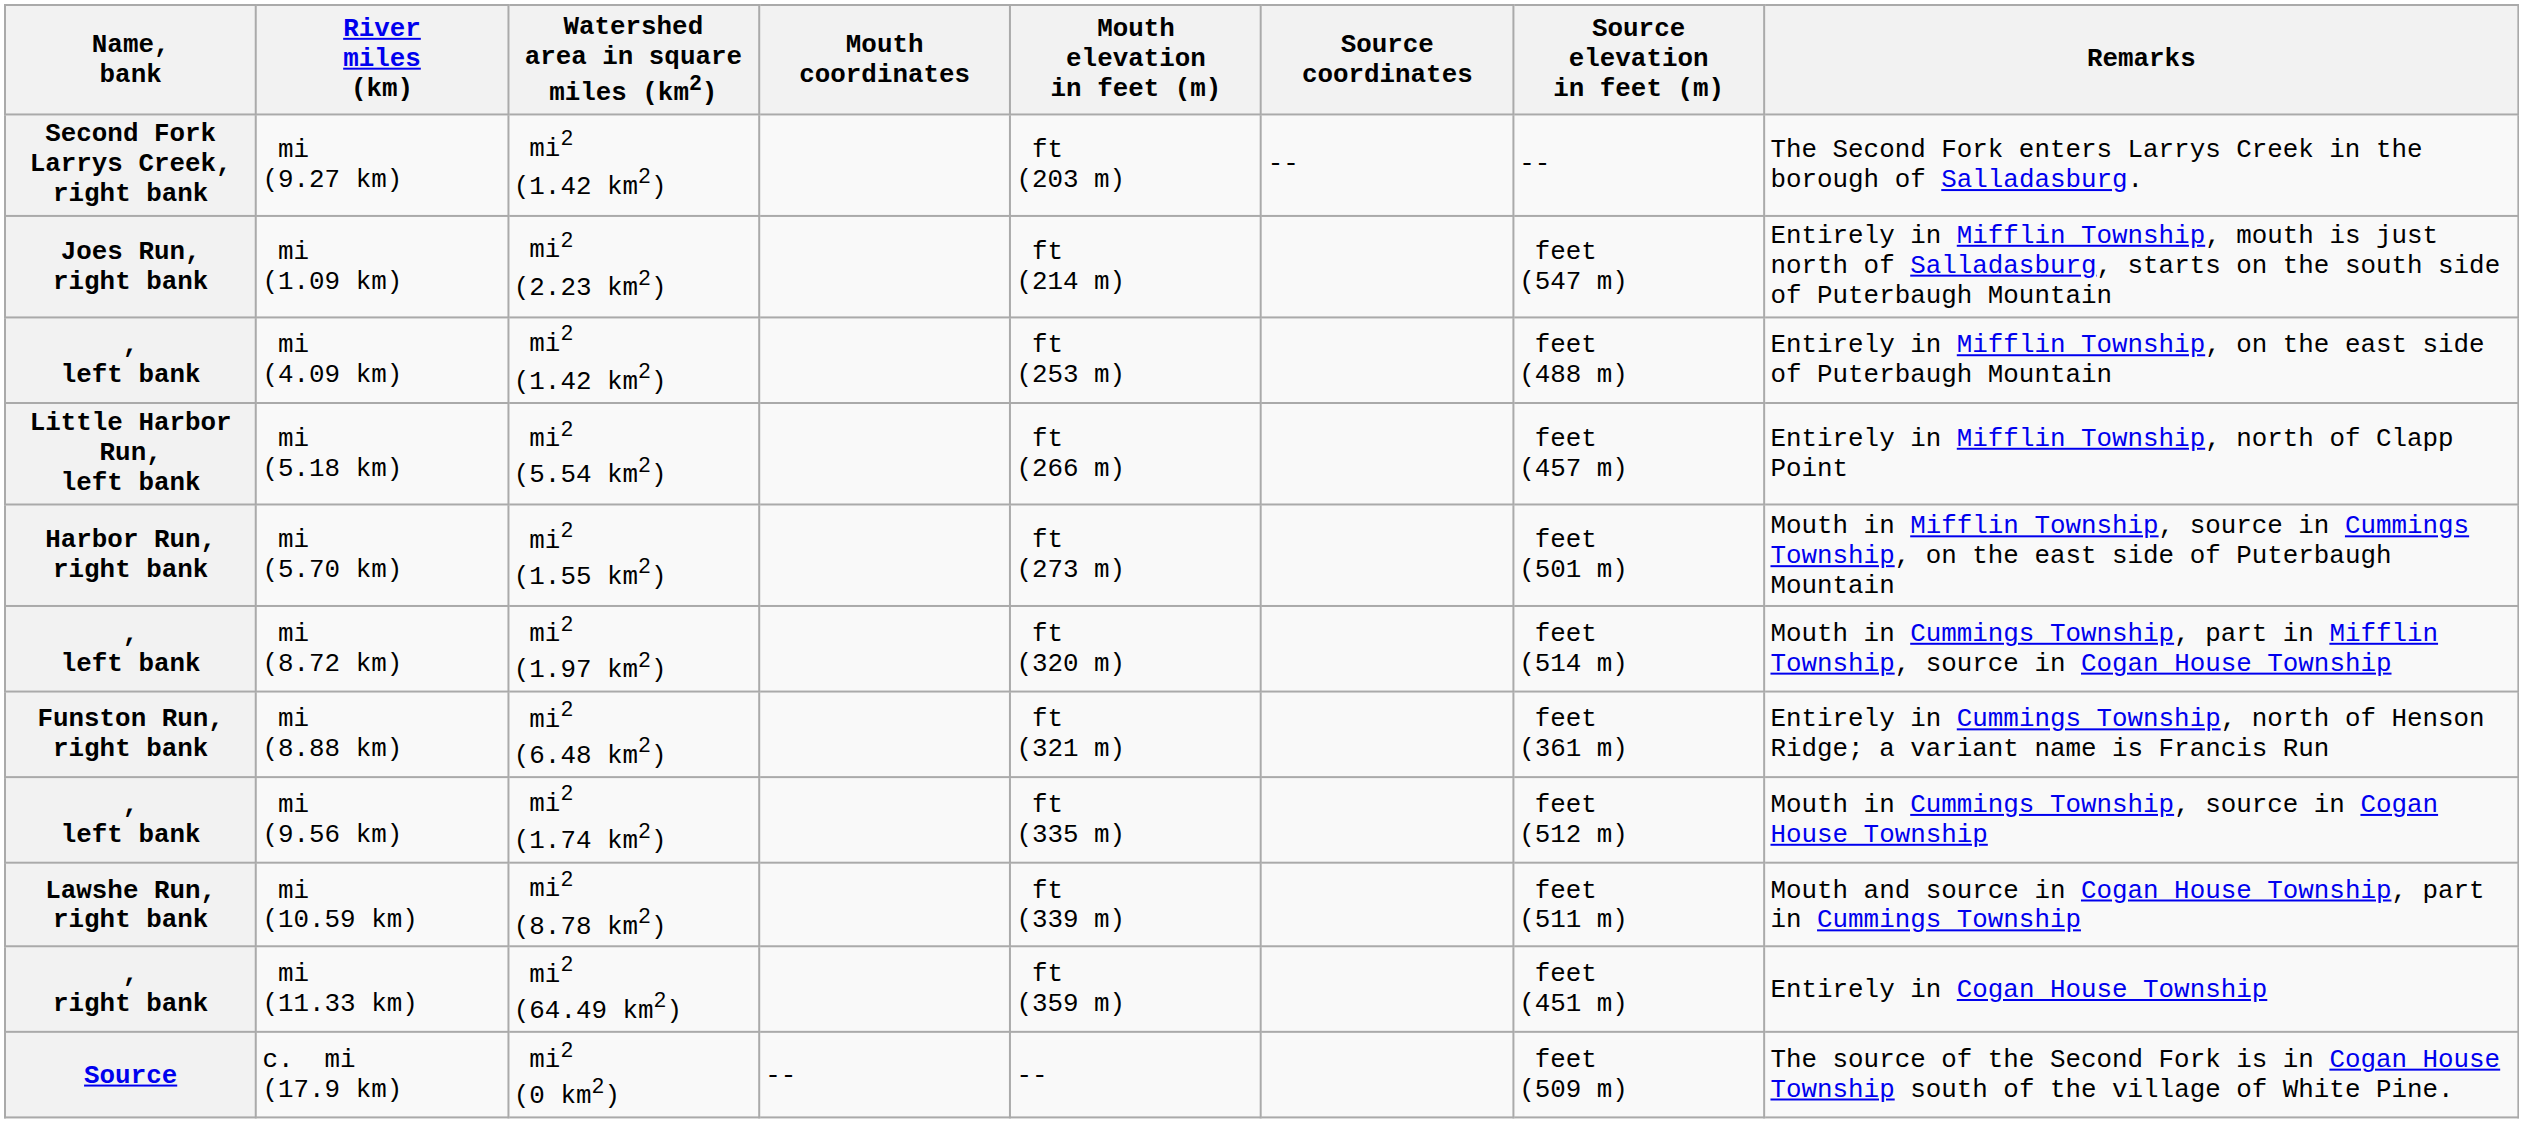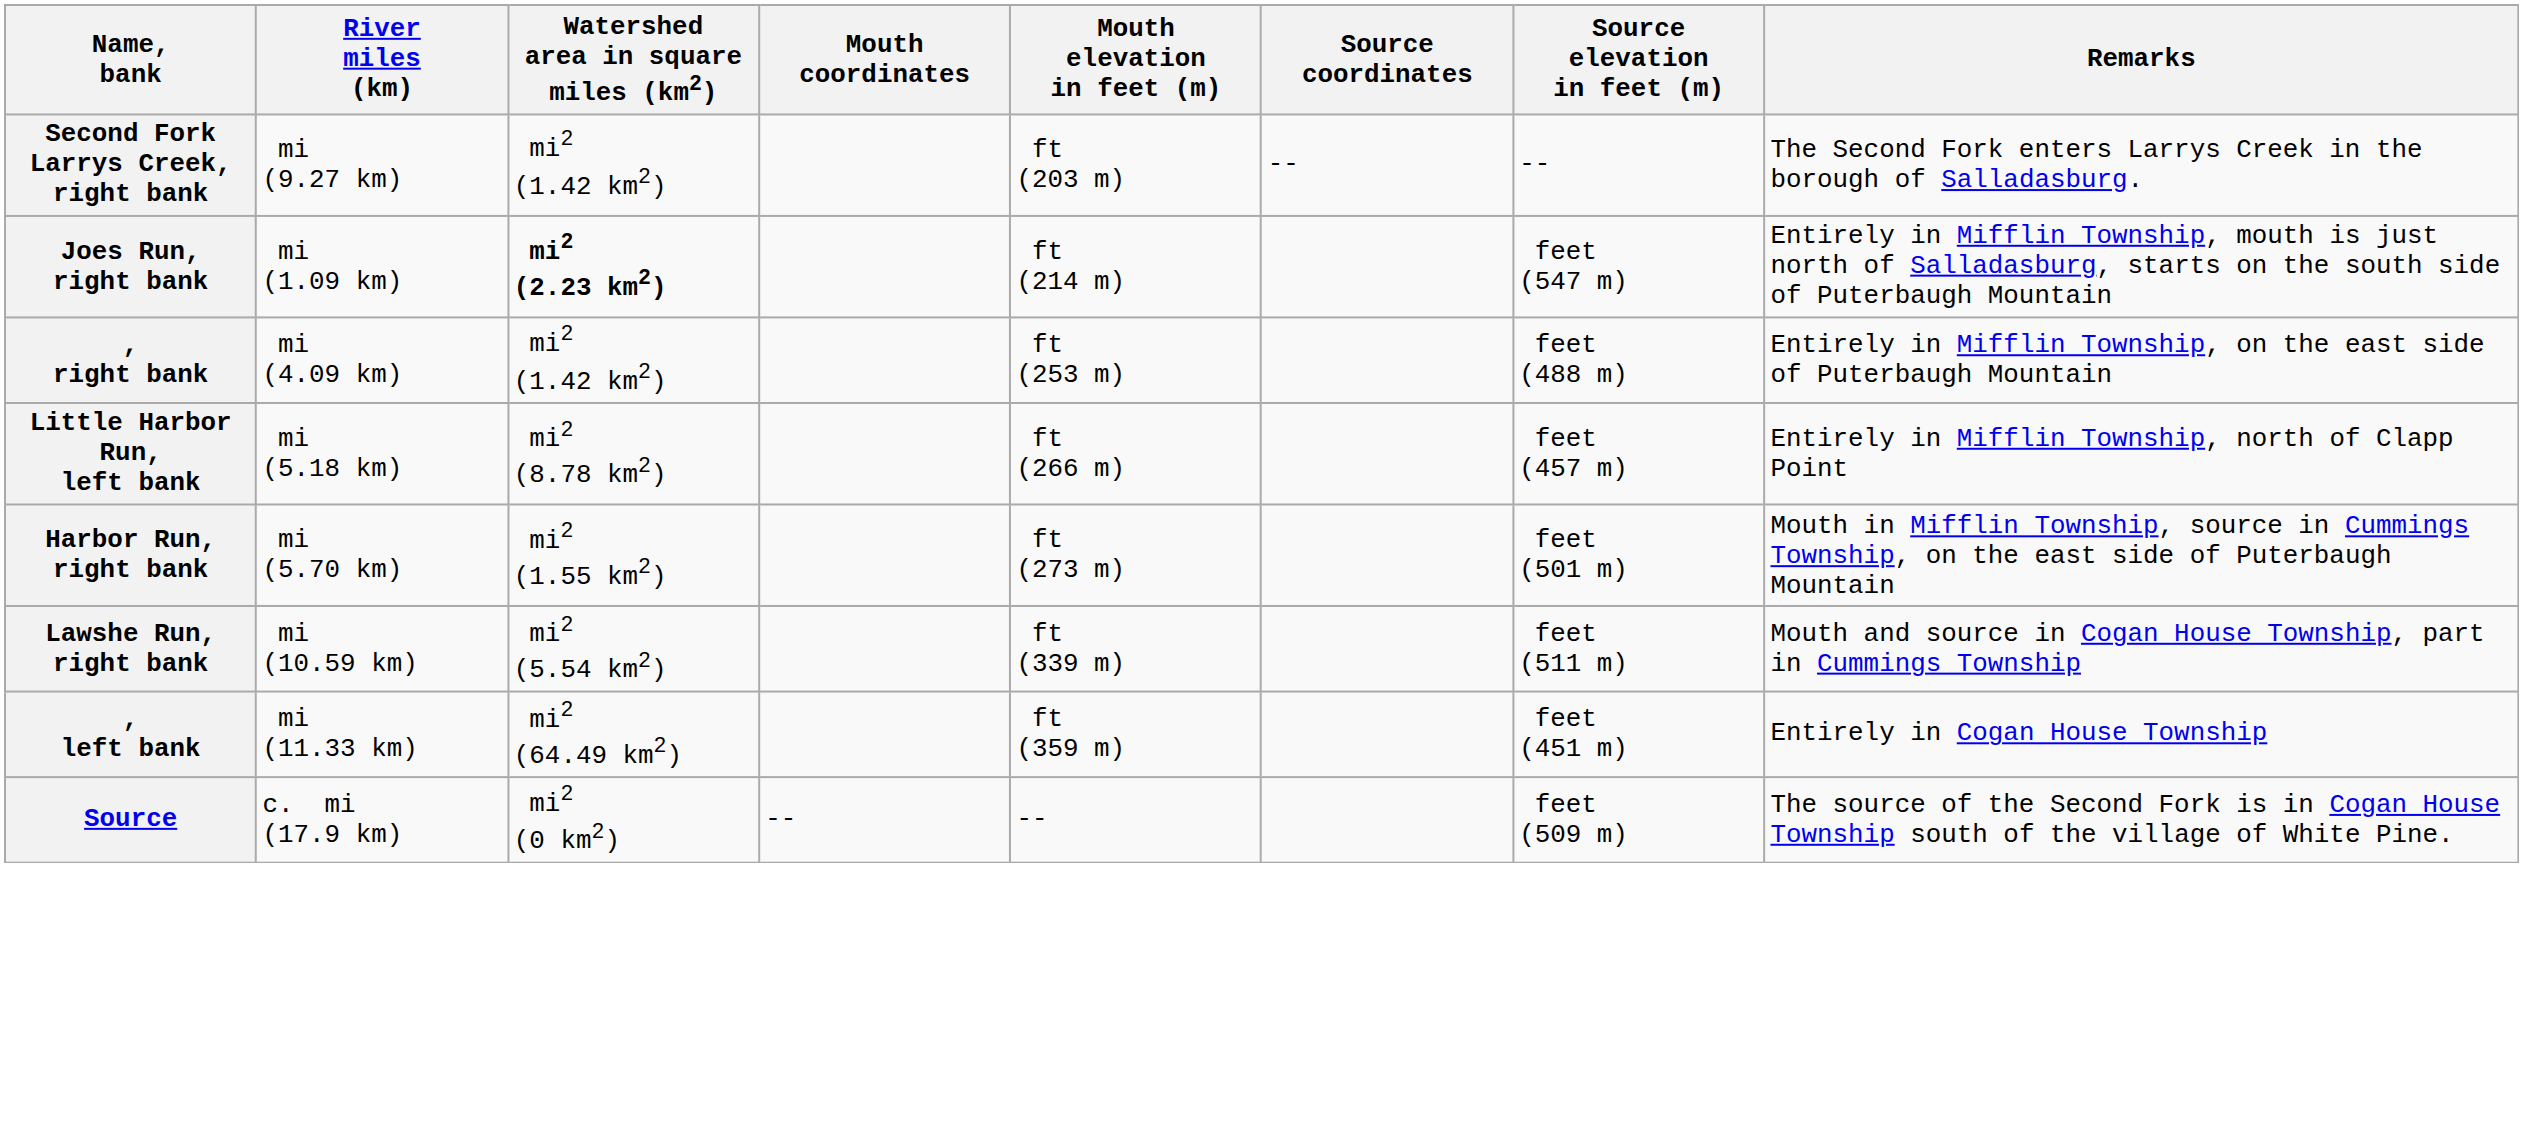 <table class="wikitable sortable" style="width:100%">
 <tr>
 <th width=10% scope="col">Name,<br> bank</th>
 <th width=10% scope="col"><a href='#'>River<br> miles</a><br> (km)</th>
 <th width=10% scope="col">Watershed<br>area in square<br> miles (km<sup>2</sup>)</th>
 <th width=10% scope="col">Mouth<br> coordinates</th>
 <th width=10% scope="col">Mouth<br> elevation<br> in feet (m)</th>
 <th width=10% scope="col">Source<br> coordinates</th>
 <th width=10% scope="col">Source<br> elevation<br> in feet (m)</th>
 <th width=30% class="unsortable" scope="col">Remarks</th>
 </tr>
 <tr ->
 <th scope="row">Second Fork<br>Larrys Creek,<br>right bank</th>
 <td> mi<br> (9.27 km)</td>
 <td> mi<sup>2</sup><br> (1.42 km<sup>2</sup>)</td>
 <td></td>
 <td> ft<br> (203 m)</td>
 <td>--</td>
 <td>--</td>
 <td>The Second Fork enters Larrys Creek in the borough of <a href='#'>Salladasburg</a>.</td>
 </tr>
 <tr ->
 <th scope="row">Joes Run,<br>right bank</th>
 <td> mi<br> (1.09 km)</td>
-<td> mi<sup>2</sup><br> (2.23 km<sup>2</sup>)</td>
+<td><strong> mi<sup>2</sup><br> (2.23 km<sup>2</sup>)</strong></td>
 <td></td>
 <td> ft<br> (214 m)</td>
 <td></td>
 <td> feet<br>(547 m)</td>
 <td>Entirely in <a href='#'>Mifflin Township</a>, mouth is just north of <a href='#'>Salladasburg</a>, starts on the south side of Puterbaugh Mountain</td>
 </tr>
 <tr ->
-<th scope="row">,<br>left bank</th>
+<th scope="row">,<br>right bank</th>
 <td> mi<br> (4.09 km)</td>
 <td> mi<sup>2</sup><br> (1.42 km<sup>2</sup>)</td>
 <td></td>
 <td> ft<br> (253 m)</td>
 <td></td>
 <td> feet<br>(488 m)</td>
 <td>Entirely in <a href='#'>Mifflin Township</a>, on the east side of Puterbaugh Mountain</td>
 </tr>
 <tr ->
 <th scope="row">Little Harbor Run,<br>left bank</th>
 <td> mi<br> (5.18 km)</td>
-<td> mi<sup>2</sup><br> (5.54 km<sup>2</sup>)</td>
+<td> mi<sup>2</sup><br> (8.78 km<sup>2</sup>)</td>
 <td></td>
 <td> ft<br> (266 m)</td>
 <td></td>
 <td> feet<br>(457 m)</td>
 <td>Entirely in <a href='#'>Mifflin Township</a>, north of Clapp Point</td>
 </tr>
 <tr ->
 <th scope="row">Harbor Run,<br>right bank</th>
 <td> mi<br> (5.70 km)</td>
 <td> mi<sup>2</sup><br> (1.55 km<sup>2</sup>)</td>
 <td></td>
 <td> ft<br> (273 m)</td>
 <td></td>
 <td> feet<br>(501 m)</td>
 <td>Mouth in <a href='#'>Mifflin Township</a>, source in <a href='#'>Cummings Township</a>, on the east side of Puterbaugh Mountain</td>
 </tr>
 <tr ->
-<th scope="row">,<br>left bank</th>
-<td> mi<br> (8.72 km)</td>
-<td> mi<sup>2</sup><br> (1.97 km<sup>2</sup>)</td>
-<td></td>
-<td> ft<br> (320 m)</td>
-<td></td>
-<td> feet<br>(514 m)</td>
-<td>Mouth in <a href='#'>Cummings Township</a>, part in <a href='#'>Mifflin Township</a>, source in <a href='#'>Cogan House Township</a></td>
-</tr>
-<tr ->
-<th scope="row">Funston Run,<br>right bank</th>
-<td> mi<br> (8.88 km)</td>
-<td> mi<sup>2</sup><br> (6.48 km<sup>2</sup>)</td>
-<td></td>
-<td> ft<br> (321 m)</td>
-<td></td>
-<td> feet<br>(361 m)</td>
-<td>Entirely in <a href='#'>Cummings Township</a>, north of Henson Ridge; a variant name is Francis Run</td>
-</tr>
-<tr ->
-<th scope="row">,<br>left bank</th>
-<td> mi<br> (9.56 km)</td>
-<td> mi<sup>2</sup><br> (1.74 km<sup>2</sup>)</td>
-<td></td>
-<td> ft<br> (335 m)</td>
-<td></td>
-<td> feet<br>(512 m)</td>
-<td>Mouth in <a href='#'>Cummings Township</a>, source in <a href='#'>Cogan House Township</a></td>
-</tr>
-<tr ->
 <th scope="row">Lawshe Run,<br>right bank</th>
 <td> mi<br> (10.59 km)</td>
-<td> mi<sup>2</sup><br> (8.78 km<sup>2</sup>)</td>
+<td> mi<sup>2</sup><br> (5.54 km<sup>2</sup>)</td>
 <td></td>
 <td> ft<br> (339 m)</td>
 <td></td>
 <td> feet<br>(511 m)</td>
 <td>Mouth and source in <a href='#'>Cogan House Township</a>, part in <a href='#'>Cummings Township</a></td>
 </tr>
 <tr ->
-<th scope="row">,<br>right bank</th>
+<th scope="row">,<br>left bank</th>
 <td> mi<br> (11.33 km)</td>
 <td> mi<sup>2</sup><br> (64.49 km<sup>2</sup>)</td>
 <td></td>
 <td> ft<br> (359 m)</td>
 <td></td>
 <td> feet<br>(451 m)</td>
 <td>Entirely in <a href='#'>Cogan House Township</a></td>
 </tr>
 <tr ->
 <th scope="row"><a href='#'>Source</a></th>
 <td>c.  mi<br> (17.9 km)</td>
 <td> mi<sup>2</sup><br> (0 km<sup>2</sup>)</td>
 <td>--</td>
 <td>--</td>
 <td></td>
 <td> feet<br>(509 m)</td>
 <td>The source of the Second Fork is in <a href='#'>Cogan House Township</a> south of the village of White Pine.</td>
 </tr>
 </table>
